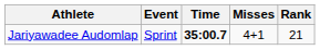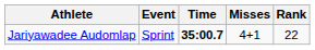 <table class="wikitable" style="font-size:90%">
 <tr>
 <th>Athlete</th>
 <th>Event</th>
 <th>Time</th>
 <th>Misses</th>
 <th>Rank</th>
 </tr>
 <tr align=center>
 <td align=left><a href='#'>Jariyawadee Audomlap</a></td>
 <td align=left><a href='#'>Sprint</a></td>
 <td><strong>35:00.7</strong></td>
 <td>4+1</td>
-<td>21</td>
+<td>22</td>
 </tr>
 </table>
